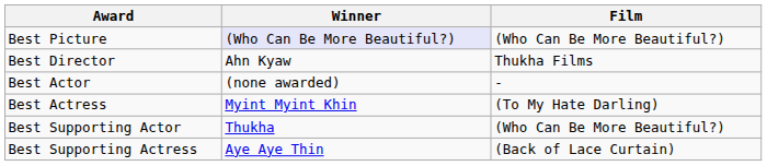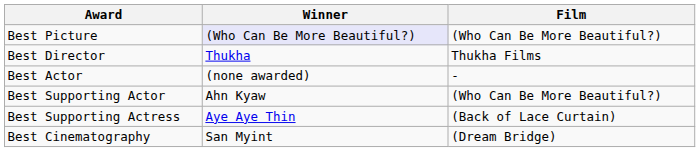 <table class="wikitable">
 <tr>
 <th width="200"><strong>Award</strong></th>
 <th width="250"><strong>Winner</strong></th>
 <th width="250"><strong>Film</strong></th>
 </tr>
 <tr>
 <td>Best Picture</td>
 <td style="background: lavender;"> (Who Can Be More Beautiful?)</td>
 <td> (Who Can Be More Beautiful?)</td>
 </tr>
 <tr>
 <td>Best Director</td>
-<td>Ahn Kyaw</td>
+<td><a href='#'>Thukha</a></td>
 <td>Thukha Films</td>
 </tr>
 <tr>
 <td>Best Actor</td>
 <td>(none awarded)</td>
 <td>-</td>
 </tr>
 <tr>
-<td>Best Actress</td>
-<td><a href='#'>Myint Myint Khin</a></td>
-<td> (To My Hate Darling)</td>
-</tr>
-<tr>
 <td>Best Supporting Actor</td>
-<td><a href='#'>Thukha</a></td>
+<td>Ahn Kyaw</td>
 <td> (Who Can Be More Beautiful?)</td>
 </tr>
 <tr>
 <td>Best Supporting Actress</td>
 <td><a href='#'>Aye Aye Thin</a></td>
 <td> (Back of Lace Curtain)</td>
 </tr>
+<tr>
+<td>Best Cinematography</td>
+<td>San Myint</td>
+<td> (Dream Bridge)</td>
+</tr>
 </table>
